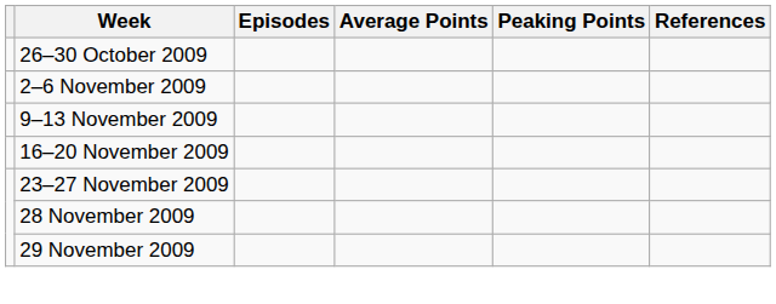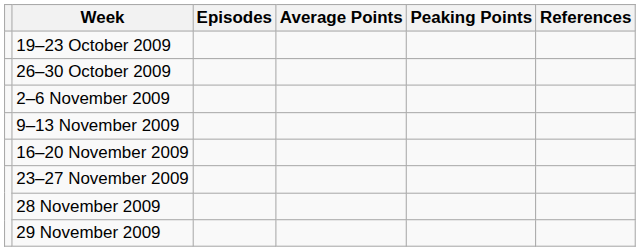 <table class="wikitable">
 <tr>
 <th></th>
 <th>Week</th>
 <th>Episodes</th>
 <th>Average Points</th>
 <th>Peaking Points</th>
 <th>References</th>
+</tr>
+<tr>
+<td></td>
+<td>19–23 October 2009</td>
+<td></td>
+<td></td>
+<td></td>
+<td></td>
 </tr>
 <tr>
 <td></td>
 <td>26–30 October 2009</td>
 <td></td>
 <td></td>
 <td></td>
 <td></td>
 </tr>
 <tr>
 <td></td>
 <td>2–6 November 2009</td>
 <td></td>
 <td></td>
 <td></td>
 <td></td>
 </tr>
 <tr>
 <td></td>
 <td>9–13 November 2009</td>
 <td></td>
 <td></td>
 <td></td>
 <td></td>
 </tr>
 <tr>
 <td></td>
 <td>16–20 November 2009</td>
 <td></td>
 <td></td>
 <td></td>
 <td></td>
 </tr>
 <tr>
 <td rowspan="3"></td>
 <td>23–27 November 2009</td>
 <td></td>
 <td></td>
 <td></td>
 <td></td>
 </tr>
 <tr>
 <td>28 November 2009</td>
 <td></td>
 <td></td>
 <td></td>
 <td></td>
 </tr>
 <tr>
 <td>29 November 2009</td>
 <td></td>
 <td></td>
 <td></td>
 <td></td>
 </tr>
 </table>
